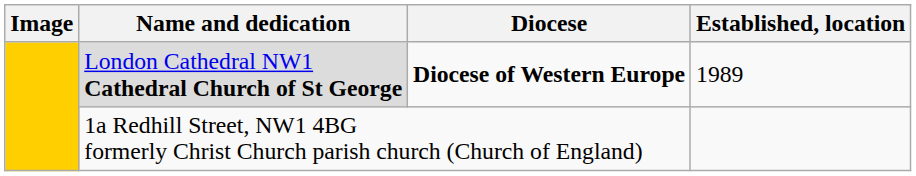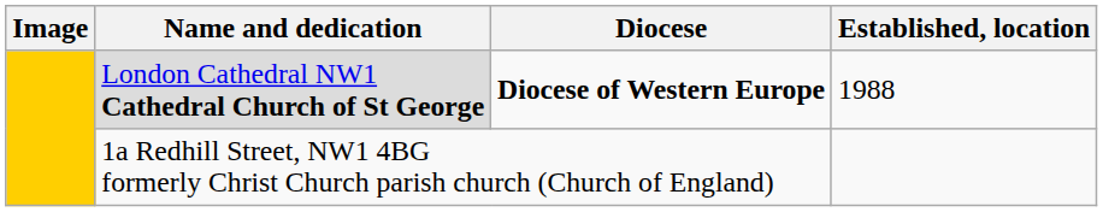 <table class="wikitable">
 <tr>
 <th>Image</th>
 <th>Name and dedication</th>
 <th>Diocese</th>
 <th>Established, location</th>
 </tr>
 <tr>
 <td rowspan="2" bgcolor="#FFCF00" align="center"></td>
 <td bgcolor="Gainsboro"><a href='#'>London Cathedral NW1</a><br><strong>Cathedral Church of St George</strong></td>
 <td><strong>Diocese of Western Europe</strong></td>
-<td>1989</td>
+<td>1988</td>
 </tr>
 <tr>
 <td colspan="2">1a Redhill Street, NW1 4BG<br>formerly Christ Church parish church (Church of England)</td>
 <td></td>
 </tr>
 </table>
